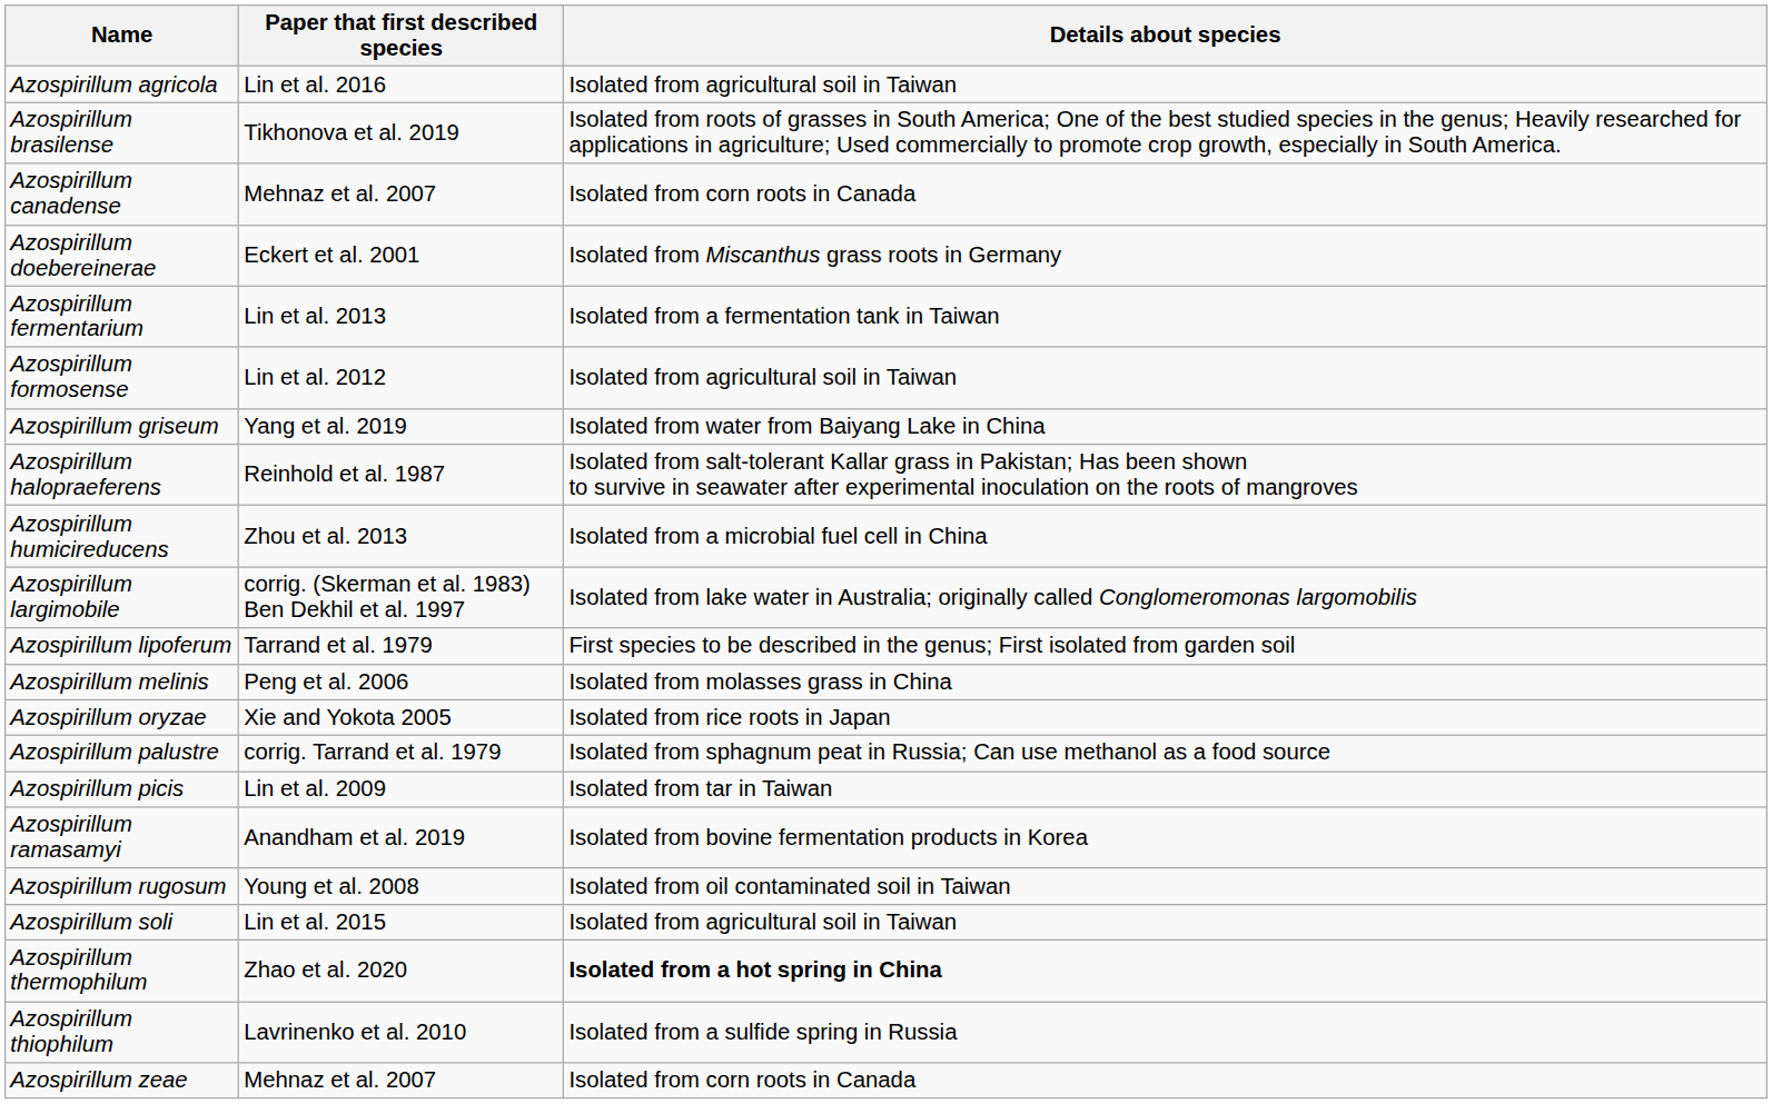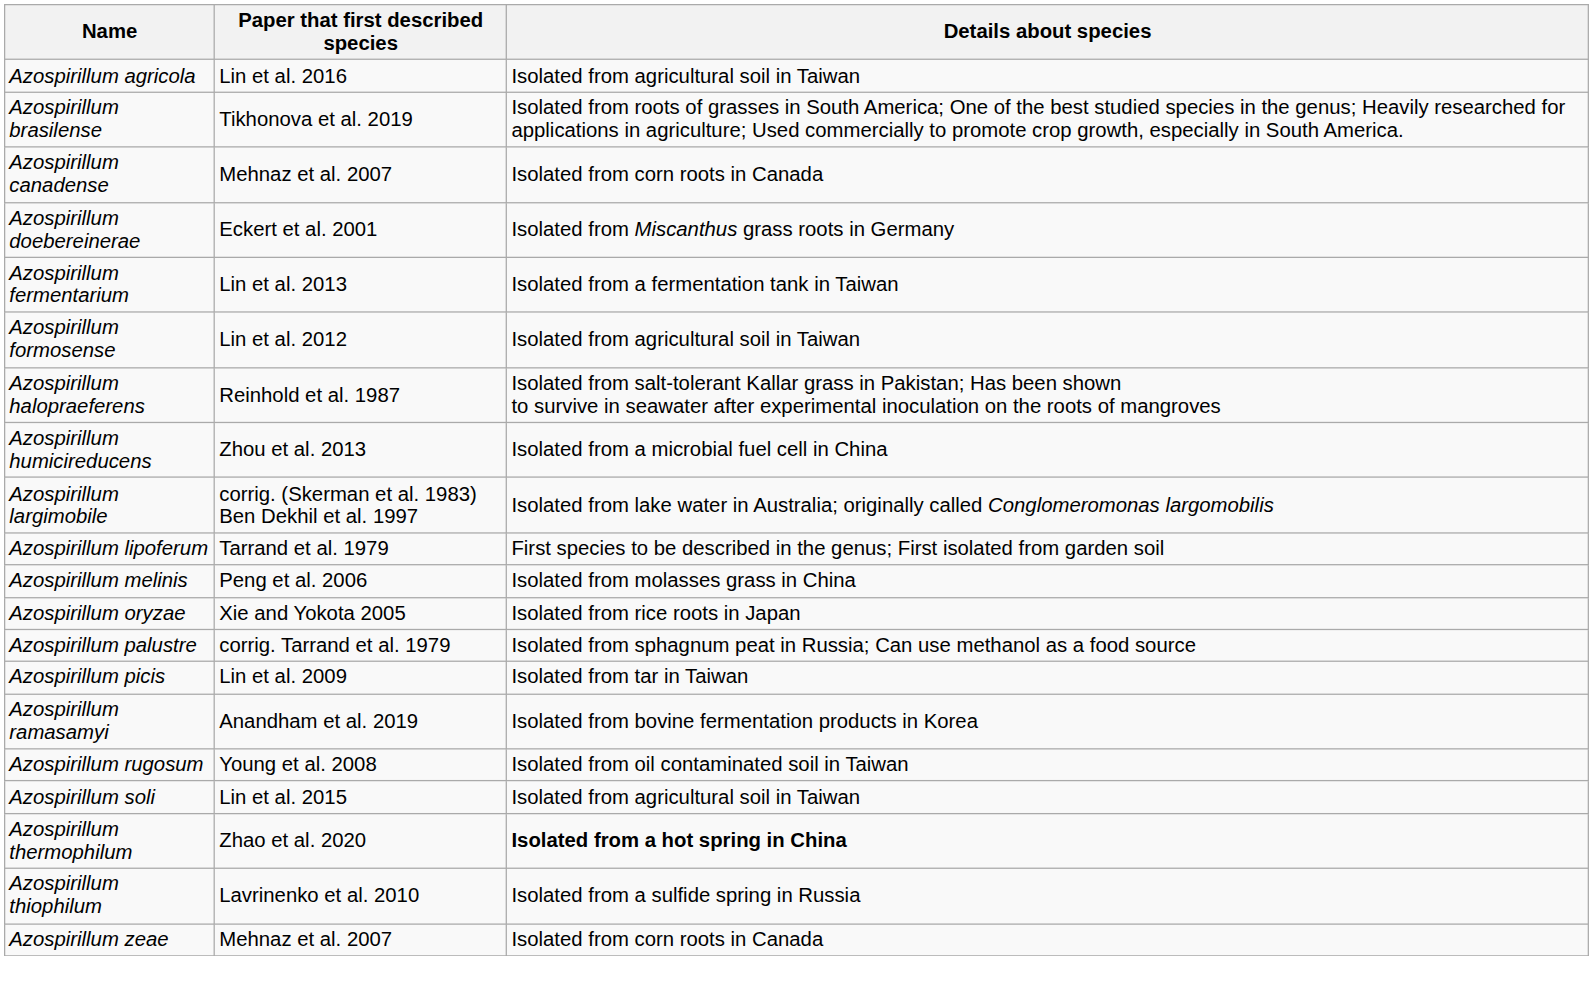 <table class="wikitable">
 <tr>
 <th>Name</th>
 <th>Paper that first described species</th>
 <th>Details about species</th>
 </tr>
 <tr>
 <td><em>Azospirillum agricola</em></td>
 <td>Lin et al. 2016</td>
 <td>Isolated from agricultural soil in Taiwan</td>
 </tr>
 <tr>
 <td><em>Azospirillum brasilense</em></td>
 <td>Tikhonova et al. 2019</td>
 <td>Isolated from roots of grasses in South America; One of the best studied species in the genus; Heavily researched for applications in agriculture; Used commercially to promote crop growth, especially in South America.</td>
 </tr>
 <tr>
 <td><em>Azospirillum canadense</em></td>
 <td>Mehnaz et al. 2007</td>
 <td>Isolated from corn roots in Canada</td>
 </tr>
 <tr>
 <td><em>Azospirillum doebereinerae</em></td>
 <td>Eckert et al. 2001</td>
 <td>Isolated from <em>Miscanthus</em> grass roots in Germany</td>
 </tr>
 <tr>
 <td><em>Azospirillum fermentarium</em></td>
 <td>Lin et al. 2013</td>
 <td>Isolated from a fermentation tank in Taiwan</td>
 </tr>
 <tr>
 <td><em>Azospirillum formosense</em></td>
 <td>Lin et al. 2012</td>
 <td>Isolated from agricultural soil in Taiwan</td>
-</tr>
-<tr>
-<td><em>Azospirillum griseum</em></td>
-<td>Yang et al. 2019</td>
-<td>Isolated from water from Baiyang Lake in China</td>
 </tr>
 <tr>
 <td><em>Azospirillum halopraeferens</em></td>
 <td>Reinhold et al. 1987</td>
 <td>Isolated from salt-tolerant Kallar grass in Pakistan; Has been shown<br>to survive in seawater after experimental inoculation on the roots of mangroves</td>
 </tr>
 <tr>
 <td><em>Azospirillum humicireducens</em></td>
 <td>Zhou et al. 2013</td>
 <td>Isolated from a microbial fuel cell in China</td>
 </tr>
 <tr>
 <td><em>Azospirillum largimobile</em></td>
 <td>corrig. (Skerman et al. 1983) Ben Dekhil et al. 1997</td>
 <td>Isolated from lake water in Australia; originally called <em>Conglomeromonas largomobilis</em></td>
 </tr>
 <tr>
 <td><em>Azospirillum lipoferum</em></td>
 <td>Tarrand et al. 1979</td>
 <td>First species to be described in the genus; First isolated from garden soil</td>
 </tr>
 <tr>
 <td><em>Azospirillum melinis</em></td>
 <td>Peng et al. 2006</td>
 <td>Isolated from molasses grass in China</td>
 </tr>
 <tr>
 <td><em>Azospirillum oryzae</em></td>
 <td>Xie and Yokota 2005</td>
 <td>Isolated from rice roots in Japan</td>
 </tr>
 <tr>
 <td><em>Azospirillum palustre</em></td>
 <td>corrig. Tarrand et al. 1979</td>
 <td>Isolated from sphagnum peat in Russia; Can use methanol as a food source</td>
 </tr>
 <tr>
 <td><em>Azospirillum picis</em></td>
 <td>Lin et al. 2009</td>
 <td>Isolated from tar in Taiwan</td>
 </tr>
 <tr>
 <td><em>Azospirillum</em><br><em>ramasamyi</em></td>
 <td>Anandham et al. 2019</td>
 <td>Isolated from bovine fermentation products in Korea</td>
 </tr>
 <tr>
 <td><em>Azospirillum rugosum</em></td>
 <td>Young et al. 2008</td>
 <td>Isolated from oil contaminated soil in Taiwan</td>
 </tr>
 <tr>
 <td><em>Azospirillum soli</em></td>
 <td>Lin et al. 2015</td>
 <td>Isolated from agricultural soil in Taiwan</td>
 </tr>
 <tr>
 <td><em>Azospirillum thermophilum</em></td>
 <td>Zhao et al. 2020</td>
 <td><strong>Isolated from a hot spring in China</strong></td>
 </tr>
 <tr>
 <td><em>Azospirillum</em><br><em>thiophilum</em></td>
 <td>Lavrinenko et al. 2010</td>
 <td>Isolated from a sulfide spring in Russia</td>
 </tr>
 <tr>
 <td><em>Azospirillum zeae</em></td>
 <td>Mehnaz et al. 2007</td>
 <td>Isolated from corn roots in Canada</td>
 </tr>
 </table>
